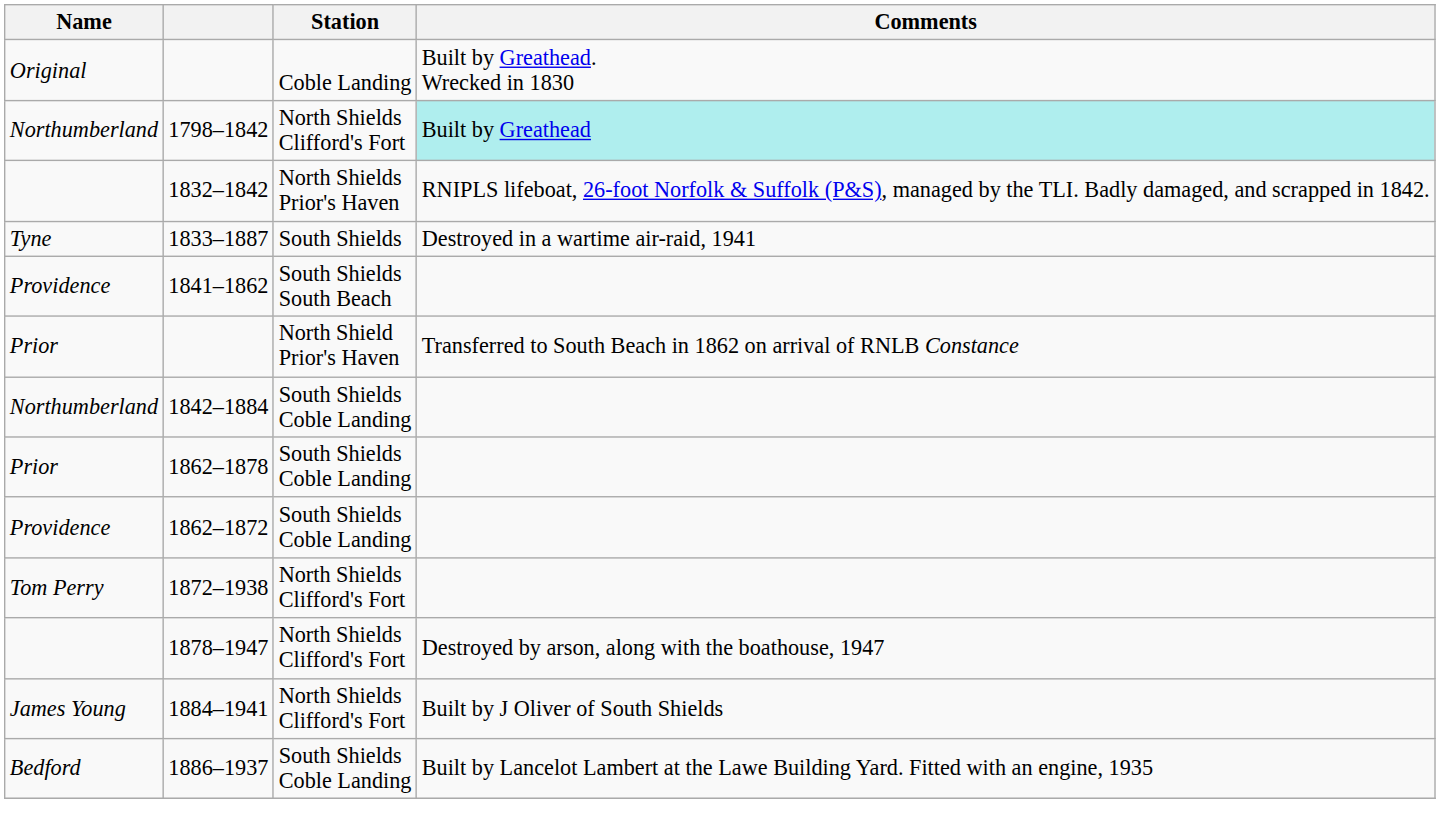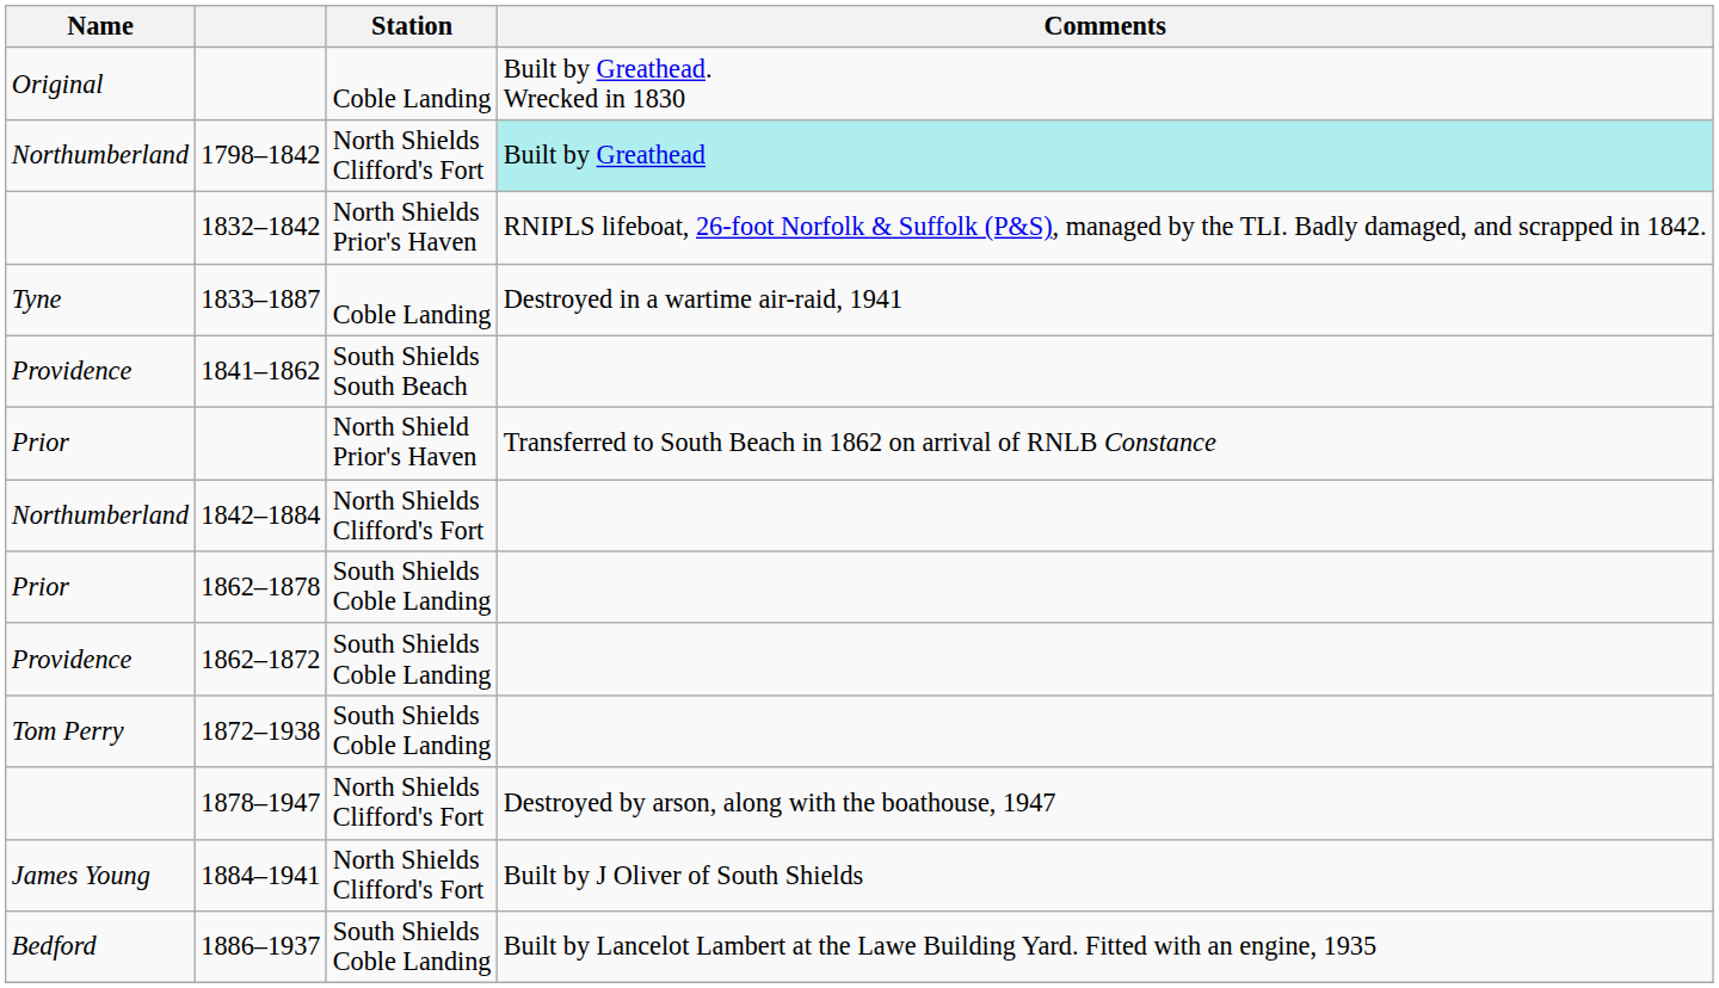 <table class="wikitable">
 <tr>
 <th>Name</th>
 <th></th>
 <th>Station</th>
 <th>Comments</th>
 </tr>
 <tr>
 <td><em>Original</em></td>
 <td></td>
 <td><br>Coble Landing</td>
 <td>Built by <a href='#'>Greathead</a>.<br>Wrecked in 1830</td>
 </tr>
 <tr>
 <td><em>Northumberland</em></td>
 <td>1798–1842</td>
 <td>North Shields<br>Clifford's Fort</td>
 <td style="background: paleturquoise;">Built by <a href='#'>Greathead</a></td>
 </tr>
 <tr>
 <td></td>
 <td>1832–1842</td>
 <td>North Shields<br>Prior's Haven</td>
 <td>RNIPLS lifeboat, <a href='#'>26-foot Norfolk & Suffolk (P&S)</a>, managed by the TLI. Badly damaged, and scrapped in 1842.</td>
 </tr>
 <tr>
 <td><em>Tyne</em></td>
 <td>1833–1887</td>
-<td>South Shields<br></td>
+<td><br>Coble Landing</td>
 <td>Destroyed in a wartime air-raid, 1941</td>
 </tr>
 <tr>
 <td><em>Providence</em></td>
 <td>1841–1862</td>
 <td>South Shields<br>South Beach</td>
 <td></td>
 </tr>
 <tr>
 <td><em>Prior</em></td>
 <td></td>
 <td>North Shield<br>Prior's Haven</td>
 <td>Transferred to South Beach in 1862 on arrival of RNLB <em>Constance</em></td>
 </tr>
 <tr>
 <td><em>Northumberland</em></td>
 <td>1842–1884</td>
-<td>South Shields<br>Coble Landing</td>
+<td>North Shields<br>Clifford's Fort</td>
 <td></td>
 </tr>
 <tr>
 <td><em>Prior</em></td>
 <td>1862–1878</td>
 <td>South Shields<br>Coble Landing</td>
 <td></td>
 </tr>
 <tr>
 <td><em>Providence</em></td>
 <td>1862–1872</td>
 <td>South Shields<br>Coble Landing</td>
 <td></td>
 </tr>
 <tr>
 <td><em>Tom Perry</em></td>
 <td>1872–1938</td>
-<td>North Shields<br>Clifford's Fort</td>
+<td>South Shields<br>Coble Landing</td>
 <td></td>
 </tr>
 <tr>
 <td></td>
 <td>1878–1947</td>
 <td>North Shields<br>Clifford's Fort</td>
 <td>Destroyed by arson, along with the boathouse, 1947</td>
 </tr>
 <tr>
 <td><em>James Young</em></td>
 <td>1884–1941</td>
 <td>North Shields<br>Clifford's Fort</td>
 <td>Built by J Oliver of South Shields</td>
 </tr>
 <tr>
 <td><em>Bedford</em></td>
 <td>1886–1937</td>
 <td>South Shields<br>Coble Landing</td>
 <td>Built by Lancelot Lambert at the Lawe Building Yard. Fitted with an engine, 1935</td>
 </tr>
 <tr>
 </tr>
 </table>
